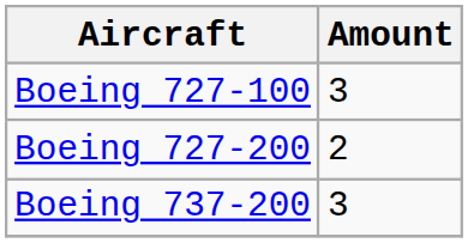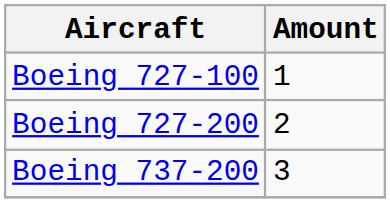 <table class="wikitable">
 <tr>
 <th>Aircraft</th>
 <th>Amount</th>
 </tr>
 <tr>
 <td><a href='#'>Boeing 727-100</a></td>
-<td>3</td>
+<td>1</td>
 </tr>
 <tr>
 <td><a href='#'>Boeing 727-200</a></td>
 <td>2</td>
 </tr>
 <tr>
 <td><a href='#'>Boeing 737-200</a></td>
 <td>3</td>
 </tr>
 <tr>
 </tr>
 </table>
